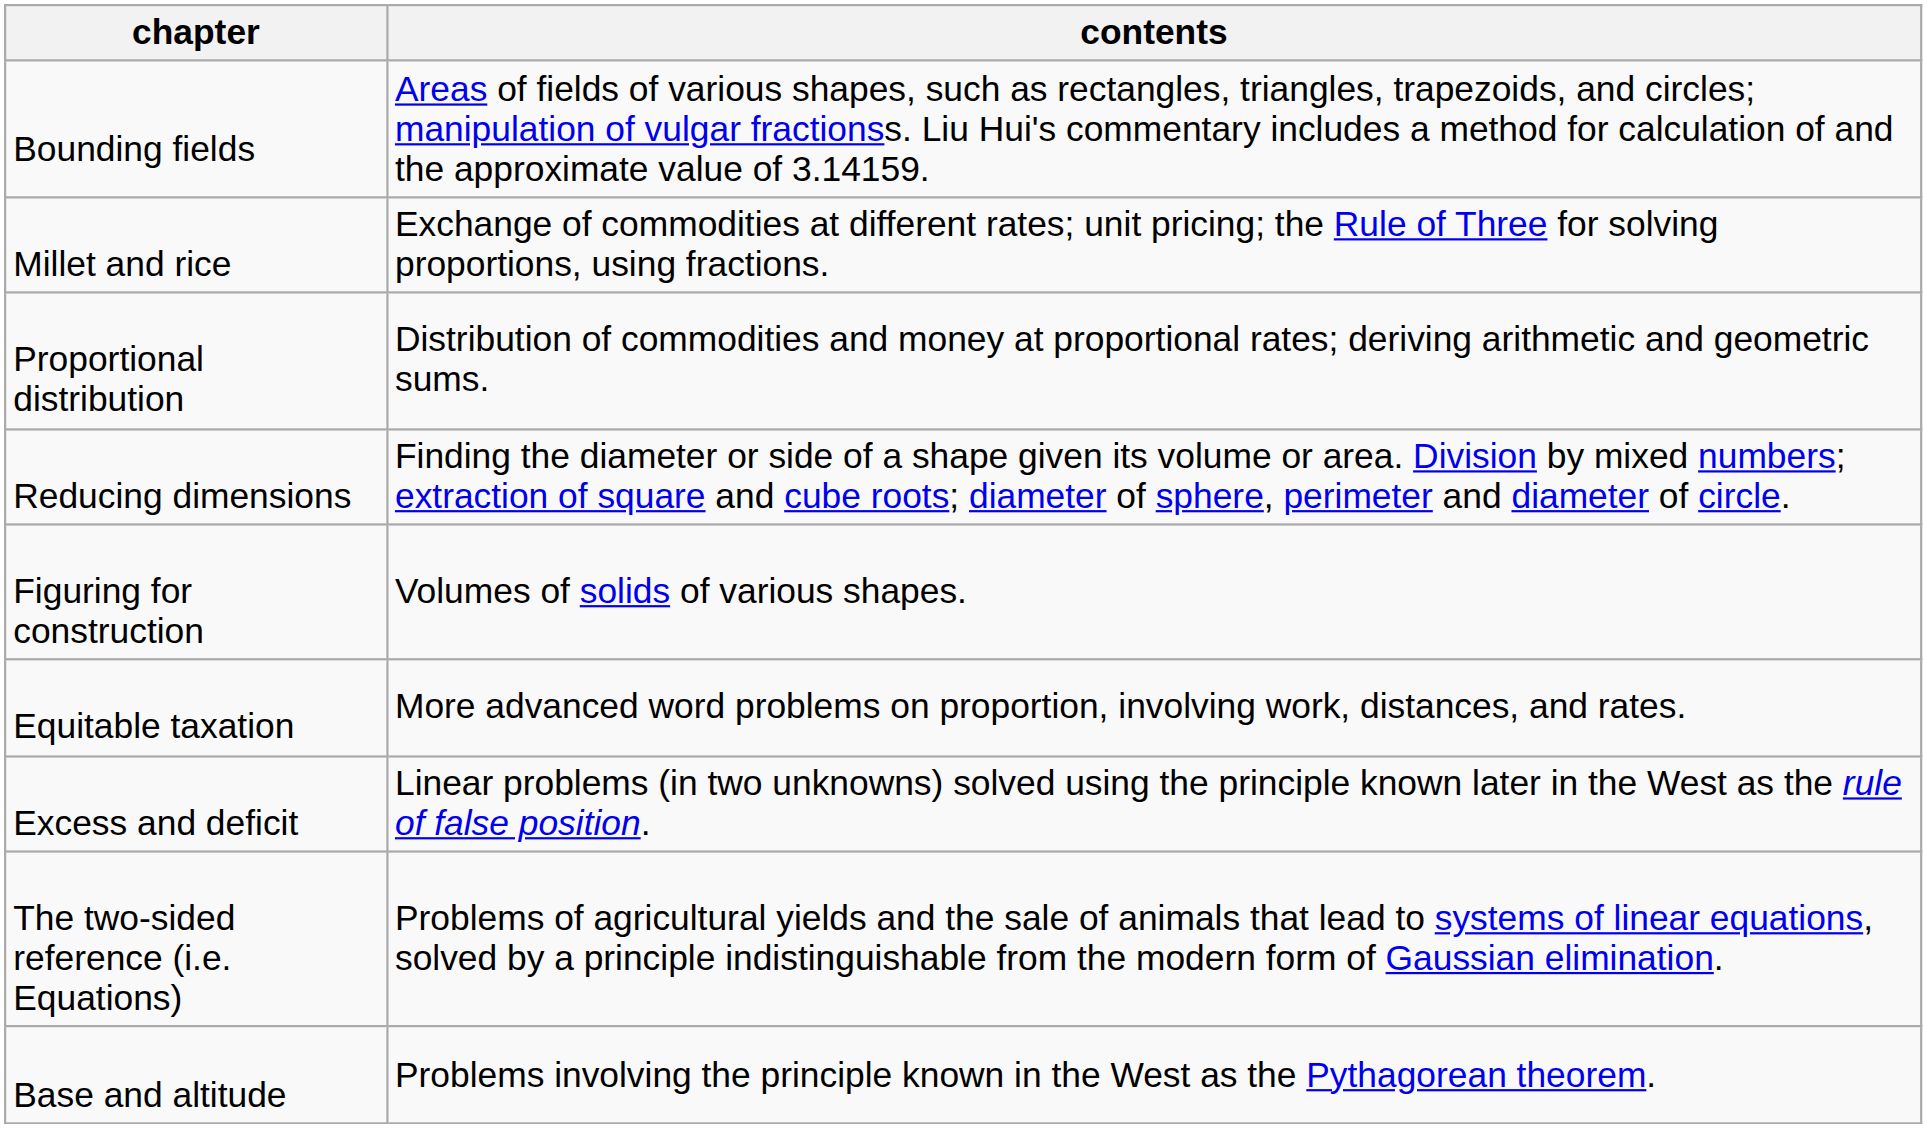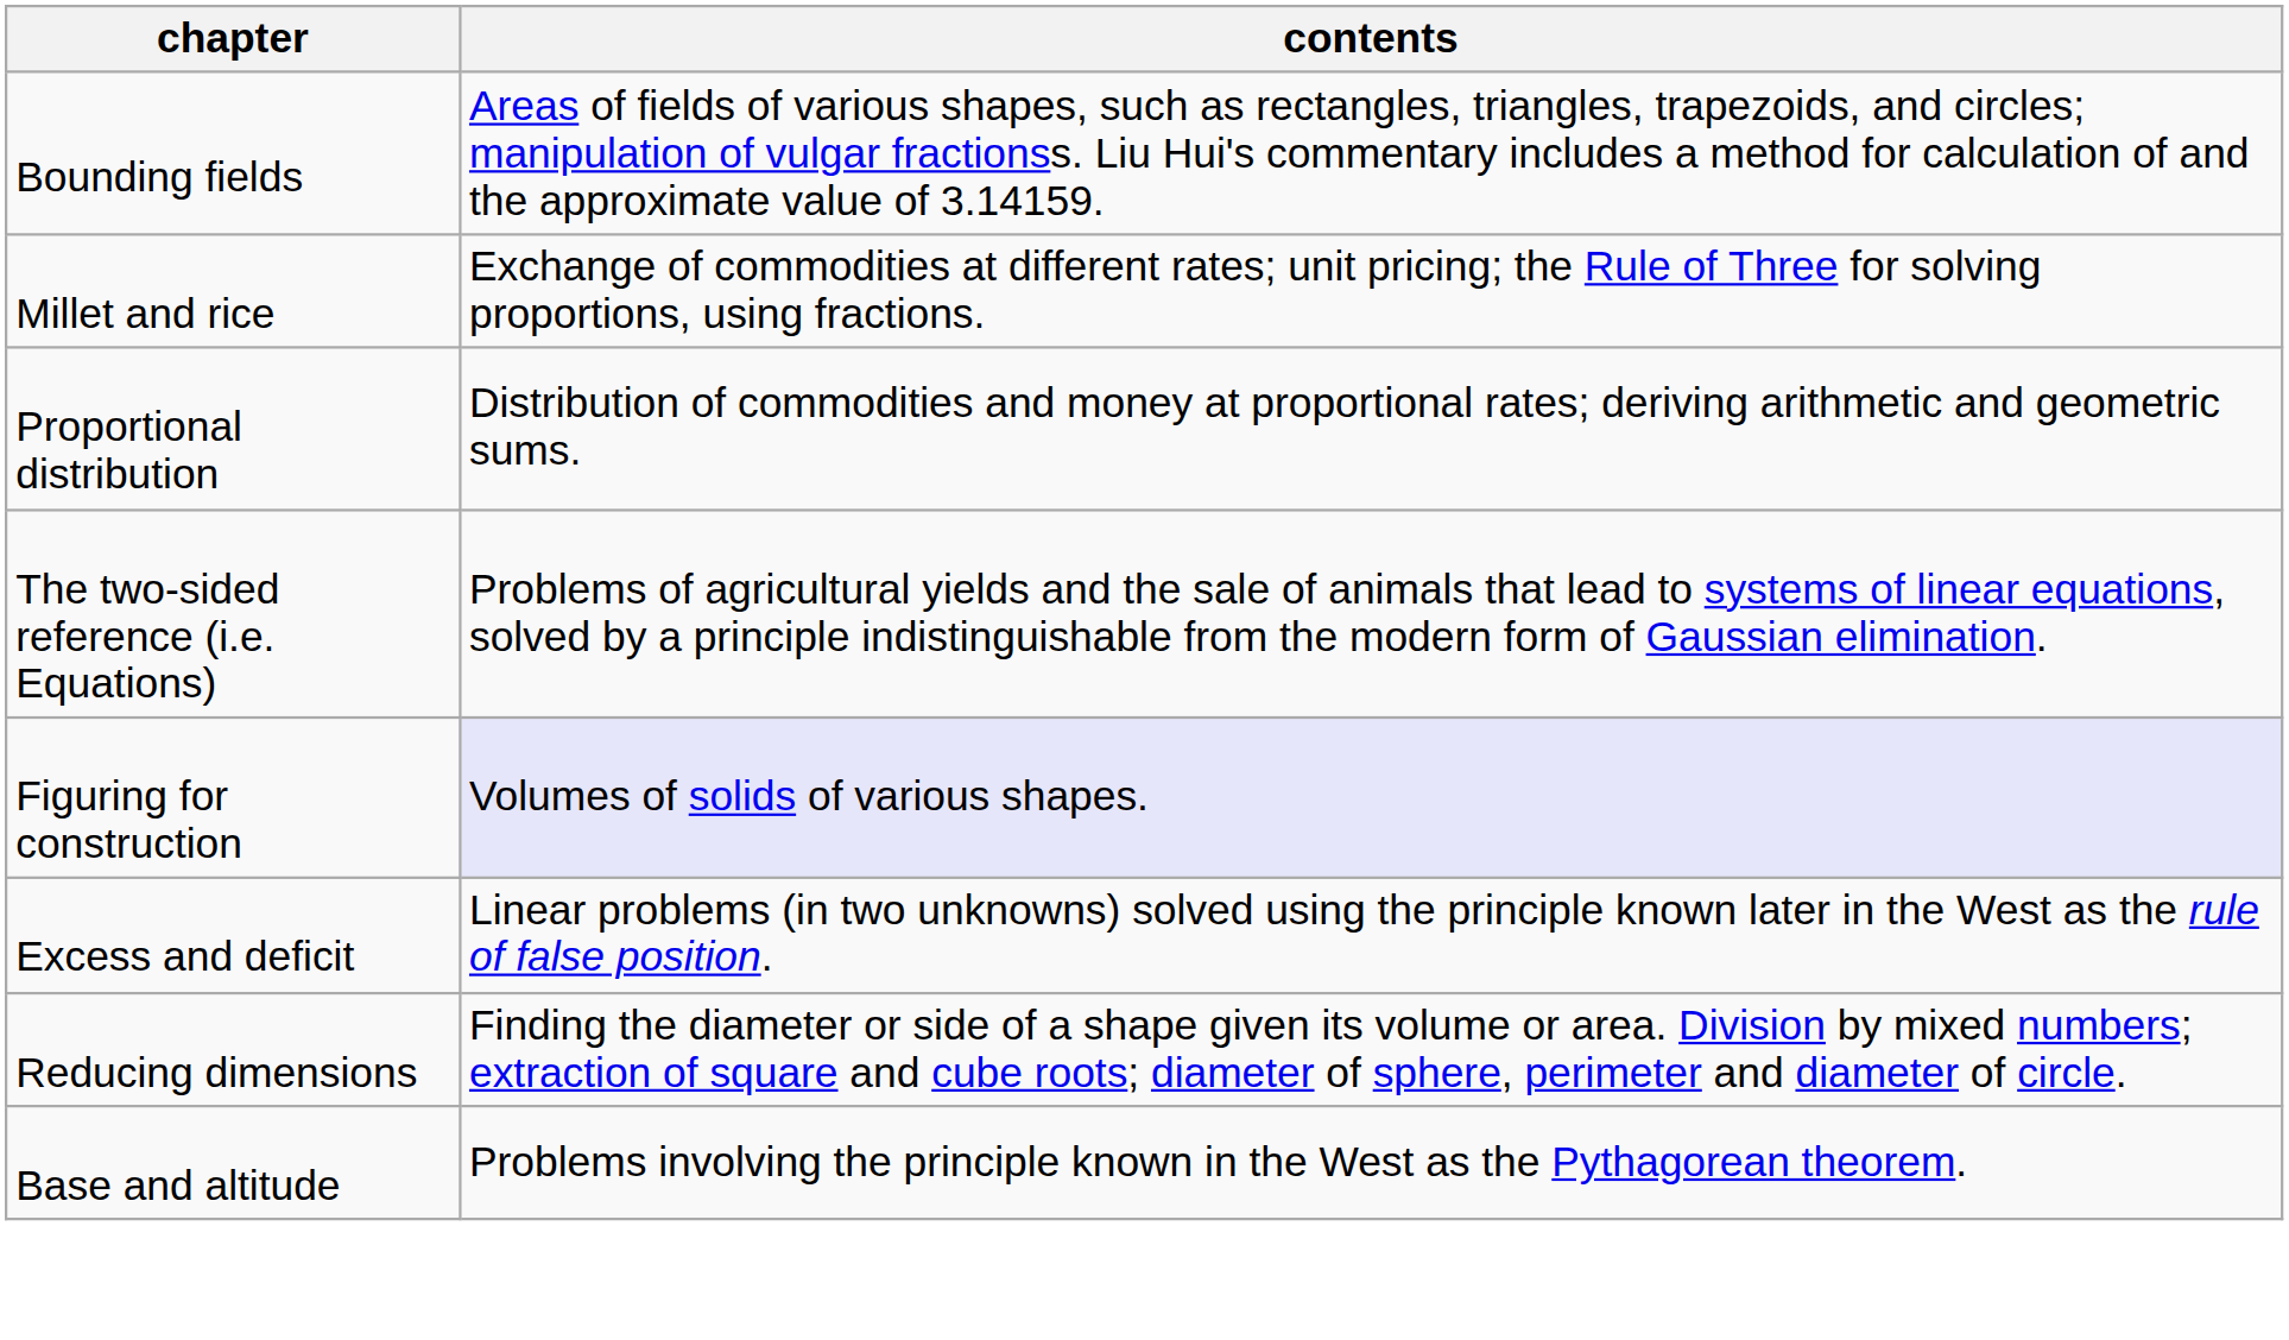 <table class="wikitable static-row-numbers">
 <tr>
 <th>chapter</th>
 <th>contents</th>
 </tr>
 <tr>
 <td> <br>Bounding fields</td>
 <td><a href='#'>Areas</a> of fields of various shapes, such as rectangles, triangles, trapezoids, and circles; <a href='#'>manipulation of vulgar fractions</a>s. Liu Hui's commentary includes a method for calculation of  and the approximate value of 3.14159.</td>
 </tr>
 <tr>
 <td> <br>Millet and rice</td>
 <td>Exchange of commodities at different rates; unit pricing; the <a href='#'>Rule of Three</a> for solving proportions, using fractions.</td>
 </tr>
 <tr>
 <td> <br>Proportional distribution</td>
 <td>Distribution of commodities and money at proportional rates; deriving arithmetic and geometric sums.</td>
 </tr>
 <tr>
-<td> <br>Reducing dimensions</td>
-<td>Finding the diameter or side of a shape given its volume or area. <a href='#'>Division</a> by mixed <a href='#'>numbers</a>; <a href='#'>extraction of square</a> and <a href='#'>cube roots</a>; <a href='#'>diameter</a> of <a href='#'>sphere</a>, <a href='#'>perimeter</a> and <a href='#'>diameter</a> of <a href='#'>circle</a>.</td>
+<td> <br>The two-sided reference (i.e. Equations)</td>
+<td>Problems of agricultural yields and the sale of animals that lead to <a href='#'>systems of linear equations</a>, solved by a principle indistinguishable from the modern form of <a href='#'>Gaussian elimination</a>.</td>
 </tr>
 <tr>
 <td> <br>Figuring for construction</td>
-<td>Volumes of <a href='#'>solids</a> of various shapes.</td>
-</tr>
-<tr>
-<td> <br>Equitable taxation</td>
-<td>More advanced word problems on proportion, involving work, distances, and rates.</td>
+<td style="background: lavender;">Volumes of <a href='#'>solids</a> of various shapes.</td>
 </tr>
 <tr>
 <td> <br>Excess and deficit</td>
 <td>Linear problems (in two unknowns) solved using the principle known later in the West as the <em><a href='#'>rule of false position</a></em>.</td>
 </tr>
 <tr>
-<td> <br>The two-sided reference (i.e. Equations)</td>
-<td>Problems of agricultural yields and the sale of animals that lead to <a href='#'>systems of linear equations</a>, solved by a principle indistinguishable from the modern form of <a href='#'>Gaussian elimination</a>.</td>
+<td> <br>Reducing dimensions</td>
+<td>Finding the diameter or side of a shape given its volume or area. <a href='#'>Division</a> by mixed <a href='#'>numbers</a>; <a href='#'>extraction of square</a> and <a href='#'>cube roots</a>; <a href='#'>diameter</a> of <a href='#'>sphere</a>, <a href='#'>perimeter</a> and <a href='#'>diameter</a> of <a href='#'>circle</a>.</td>
 </tr>
 <tr>
 <td> <br>Base and altitude</td>
 <td>Problems involving the principle known in the West as the <a href='#'>Pythagorean theorem</a>.</td>
 </tr>
 </table>
